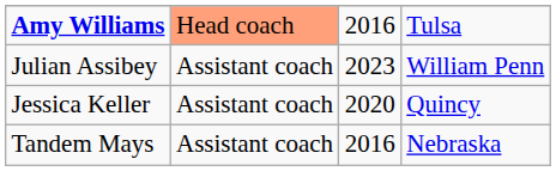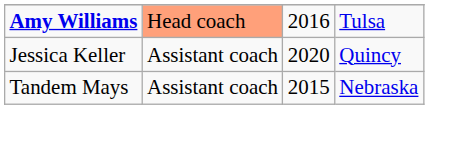 <table class=wikitable>
 <tr>
 </tr>
 <tr>
 <td><strong><a href='#'>Amy Williams</a></strong></td>
 <td style="background: lightsalmon;">Head coach</td>
 <td>2016</td>
 <td><a href='#'>Tulsa</a></td>
 </tr>
 <tr>
-<td>Julian Assibey</td>
-<td>Assistant coach</td>
-<td>2023</td>
-<td><a href='#'>William Penn</a></td>
-</tr>
-<tr>
 <td>Jessica Keller</td>
 <td>Assistant coach</td>
 <td>2020</td>
 <td><a href='#'>Quincy</a></td>
 </tr>
 <tr>
 <td>Tandem Mays</td>
 <td>Assistant coach</td>
-<td>2016</td>
+<td>2015</td>
 <td><a href='#'>Nebraska</a></td>
 </tr>
 </table>
